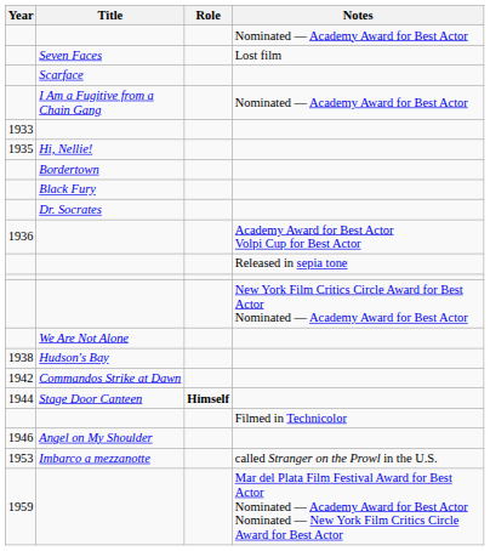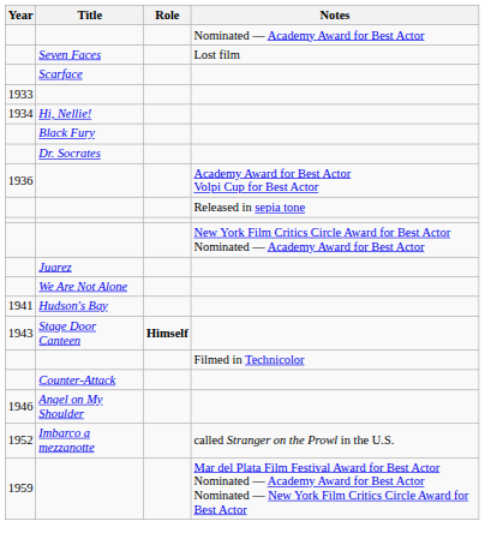 <table class="wikitable sortable">
 <tr>
 <th scope="row">Year</th>
 <th scope="row">Title</th>
 <th scope="row">Role</th>
 <th scope="row" class=unsortable>Notes</th>
 </tr>
 <tr>
 <td></td>
 <td><em></em></td>
 <td></td>
 <td>Nominated — <a href='#'>Academy Award for Best Actor</a></td>
 </tr>
 <tr>
 <td></td>
 <td><em><a href='#'>Seven Faces</a></em></td>
 <td></td>
 <td>Lost film</td>
 </tr>
 <tr>
 <td></td>
 <td><em><a href='#'>Scarface</a></em></td>
 <td></td>
 <td></td>
 </tr>
 <tr>
-<td></td>
-<td><em><a href='#'>I Am a Fugitive from a Chain Gang</a></em></td>
-<td></td>
-<td>Nominated — <a href='#'>Academy Award for Best Actor</a></td>
-</tr>
-<tr>
 <td>1933</td>
 <td><em></em></td>
 <td></td>
 <td></td>
 </tr>
 <tr>
-<td>1935</td>
+<td>1934</td>
 <td><em><a href='#'>Hi, Nellie!</a></em></td>
-<td></td>
-<td></td>
-</tr>
-<tr>
-<td></td>
-<td><em><a href='#'>Bordertown</a></em></td>
 <td></td>
 <td></td>
 </tr>
 <tr>
 <td></td>
 <td><em><a href='#'>Black Fury</a></em></td>
 <td></td>
 <td></td>
 </tr>
 <tr>
 <td></td>
 <td><em><a href='#'>Dr. Socrates</a></em></td>
 <td></td>
 <td></td>
 </tr>
 <tr>
 <td>1936</td>
 <td><em></em></td>
 <td></td>
 <td><a href='#'>Academy Award for Best Actor</a><br><a href='#'>Volpi Cup for Best Actor</a></td>
 </tr>
 <tr>
 <td></td>
 <td><em></em></td>
 <td></td>
 <td>Released in <a href='#'>sepia tone</a></td>
 </tr>
 <tr>
 <td></td>
 <td><em></em></td>
 <td></td>
 <td></td>
 </tr>
 <tr>
 <td></td>
 <td><em></em></td>
 <td></td>
 <td><a href='#'>New York Film Critics Circle Award for Best Actor</a><br>Nominated — <a href='#'>Academy Award for Best Actor</a></td>
 </tr>
 <tr>
 <td></td>
+<td><em><a href='#'>Juarez</a></em></td>
+<td></td>
+<td></td>
+</tr>
+<tr>
+<td></td>
 <td><em><a href='#'>We Are Not Alone</a></em></td>
 <td></td>
 <td></td>
 </tr>
 <tr>
-<td>1938</td>
+<td>1941</td>
 <td><em><a href='#'>Hudson's Bay</a></em></td>
 <td></td>
 <td></td>
 </tr>
 <tr>
-<td>1942</td>
-<td><em><a href='#'>Commandos Strike at Dawn</a></em></td>
-<td></td>
-<td></td>
-</tr>
-<tr>
-<td>1944</td>
+<td>1943</td>
 <td><em><a href='#'>Stage Door Canteen</a></em></td>
 <td><strong>Himself</strong></td>
 <td></td>
 </tr>
 <tr>
 <td></td>
 <td><em></em></td>
 <td></td>
 <td>Filmed in <a href='#'>Technicolor</a></td>
 </tr>
 <tr>
+<td></td>
+<td><em><a href='#'>Counter-Attack</a></em></td>
+<td></td>
+<td></td>
+</tr>
+<tr>
 <td>1946</td>
 <td><em><a href='#'>Angel on My Shoulder</a></em></td>
 <td></td>
 <td></td>
 </tr>
 <tr>
-<td>1953</td>
+<td>1952</td>
 <td><em><a href='#'>Imbarco a mezzanotte</a></em></td>
 <td></td>
 <td>called <em>Stranger on the Prowl</em> in the U.S.</td>
 </tr>
 <tr>
 <td>1959</td>
 <td><em></em></td>
 <td></td>
 <td><a href='#'>Mar del Plata Film Festival Award for Best Actor</a><br>Nominated — <a href='#'>Academy Award for Best Actor</a><br>Nominated — <a href='#'>New York Film Critics Circle Award for Best Actor</a></td>
 </tr>
 </table>
